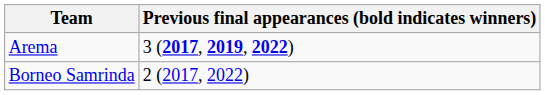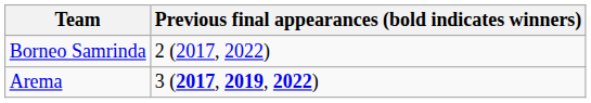 <table class="wikitable plainrowheaders">
 <tr>
 <th scope="col">Team</th>
 <th scope="col">Previous final appearances (bold indicates winners)</th>
 </tr>
 <tr>
+<td><a href='#'>Borneo Samrinda</a></td>
+<td>2 (<a href='#'>2017</a>, <a href='#'>2022</a>)</td>
+</tr>
+<tr>
 <td><a href='#'>Arema</a></td>
 <td>3 (<strong><a href='#'>2017</a></strong>, <strong><a href='#'>2019</a></strong>, <strong><a href='#'>2022</a></strong>)</td>
 </tr>
-<tr>
-<td><a href='#'>Borneo Samrinda</a></td>
-<td>2 (<a href='#'>2017</a>, <a href='#'>2022</a>)</td>
-</tr>
 </table>
